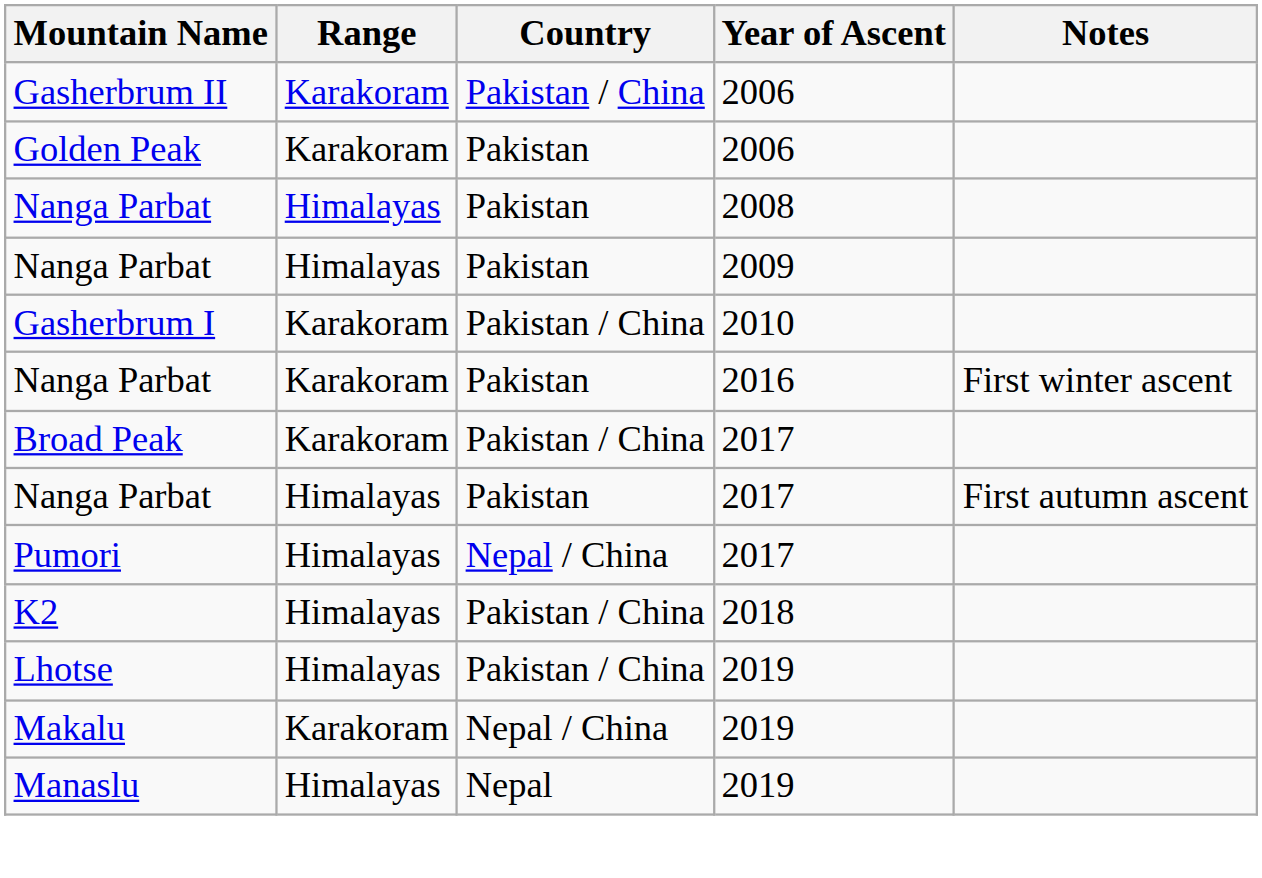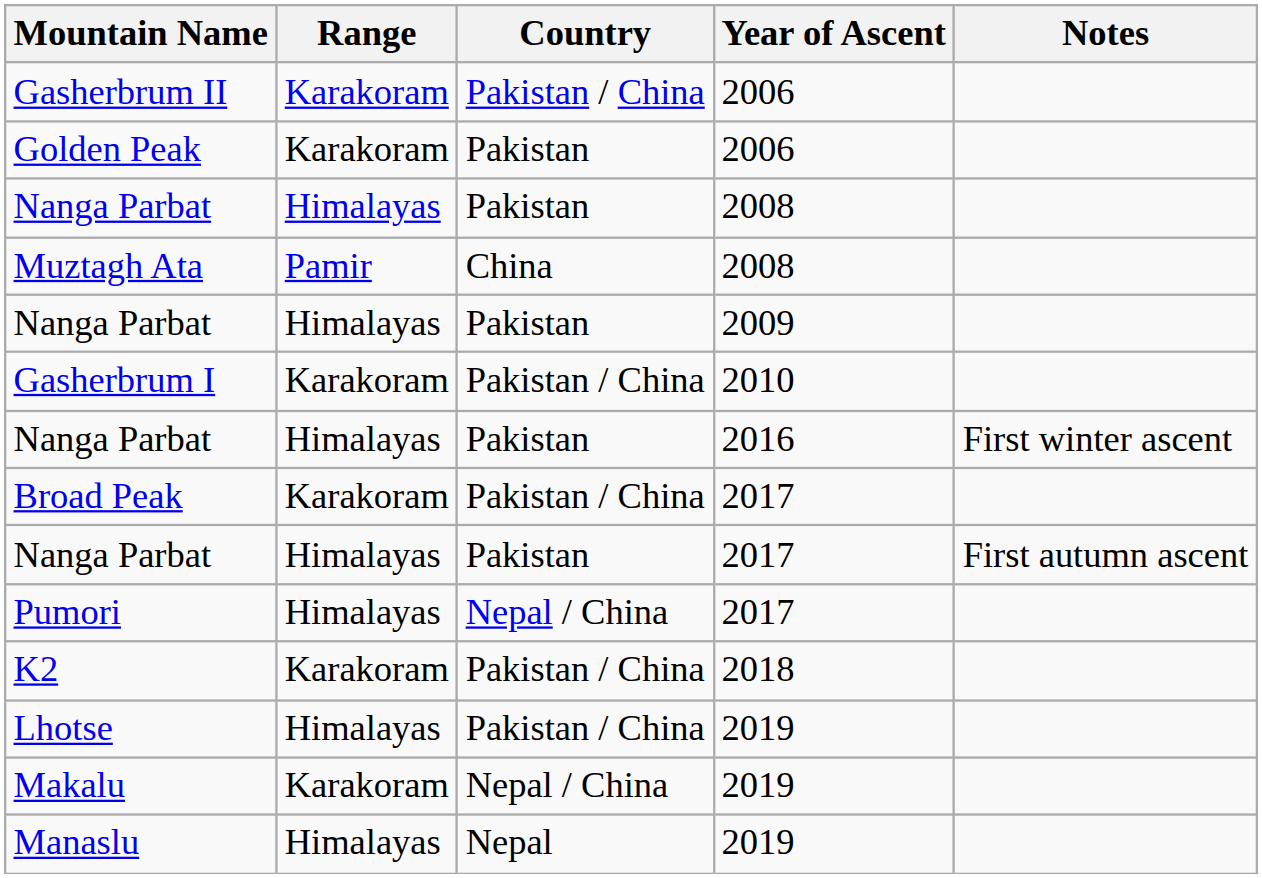 <table class="wikitable">
 <tr>
 <th>Mountain Name</th>
 <th>Range</th>
 <th>Country</th>
 <th>Year of Ascent</th>
 <th>Notes</th>
 </tr>
 <tr>
 <td><a href='#'>Gasherbrum II</a></td>
 <td><a href='#'>Karakoram</a></td>
 <td><a href='#'>Pakistan</a> / <a href='#'>China</a></td>
 <td>2006</td>
 <td></td>
 </tr>
 <tr>
 <td><a href='#'>Golden Peak</a></td>
 <td>Karakoram</td>
 <td>Pakistan</td>
 <td>2006</td>
 <td></td>
 </tr>
 <tr>
 <td><a href='#'>Nanga Parbat</a></td>
 <td><a href='#'>Himalayas</a></td>
 <td>Pakistan</td>
 <td>2008</td>
 <td></td>
 </tr>
 <tr>
+<td><a href='#'>Muztagh Ata</a></td>
+<td><a href='#'>Pamir</a></td>
+<td>China</td>
+<td>2008</td>
+<td></td>
+</tr>
+<tr>
 <td>Nanga Parbat</td>
 <td>Himalayas</td>
 <td>Pakistan</td>
 <td>2009</td>
 <td></td>
 </tr>
 <tr>
 <td><a href='#'>Gasherbrum I</a></td>
 <td>Karakoram</td>
 <td>Pakistan / China</td>
 <td>2010</td>
 <td></td>
 </tr>
 <tr>
 <td>Nanga Parbat</td>
-<td>Karakoram</td>
+<td>Himalayas</td>
 <td>Pakistan</td>
 <td>2016</td>
 <td>First winter ascent</td>
 </tr>
 <tr>
 <td><a href='#'>Broad Peak</a></td>
 <td>Karakoram</td>
 <td>Pakistan / China</td>
 <td>2017</td>
 <td></td>
 </tr>
 <tr>
 <td>Nanga Parbat</td>
 <td>Himalayas</td>
 <td>Pakistan</td>
 <td>2017</td>
 <td>First autumn ascent</td>
 </tr>
 <tr>
 <td><a href='#'>Pumori</a></td>
 <td>Himalayas</td>
 <td><a href='#'>Nepal</a> / China</td>
 <td>2017</td>
 <td></td>
 </tr>
 <tr>
 <td><a href='#'>K2</a></td>
-<td>Himalayas</td>
+<td>Karakoram</td>
 <td>Pakistan / China</td>
 <td>2018</td>
 <td></td>
 </tr>
 <tr>
 <td><a href='#'>Lhotse</a></td>
 <td>Himalayas</td>
 <td>Pakistan / China</td>
 <td>2019</td>
 <td></td>
 </tr>
 <tr>
 <td><a href='#'>Makalu</a></td>
 <td>Karakoram</td>
 <td>Nepal / China</td>
 <td>2019</td>
 <td></td>
 </tr>
 <tr>
 <td><a href='#'>Manaslu</a></td>
 <td>Himalayas</td>
 <td>Nepal</td>
 <td>2019</td>
 <td></td>
 </tr>
 </table>
